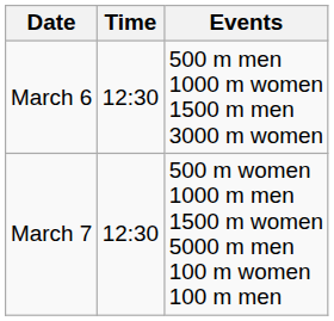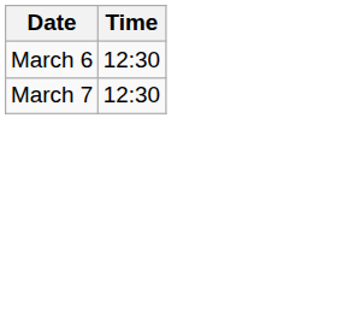 <table class="wikitable" border="1">
 <tr>
 <th>Date</th>
 <th>Time</th>
-<th>Events</th>
 </tr>
 <tr>
 <td>March 6</td>
 <td>12:30</td>
-<td>500 m men<br>1000 m women<br>1500 m men<br>3000 m women</td>
 </tr>
 <tr>
 <td>March 7</td>
 <td>12:30</td>
-<td>500 m women<br>1000 m men<br>1500 m women<br>5000 m men<br>100 m women<br>100 m men</td>
 </tr>
 </table>
